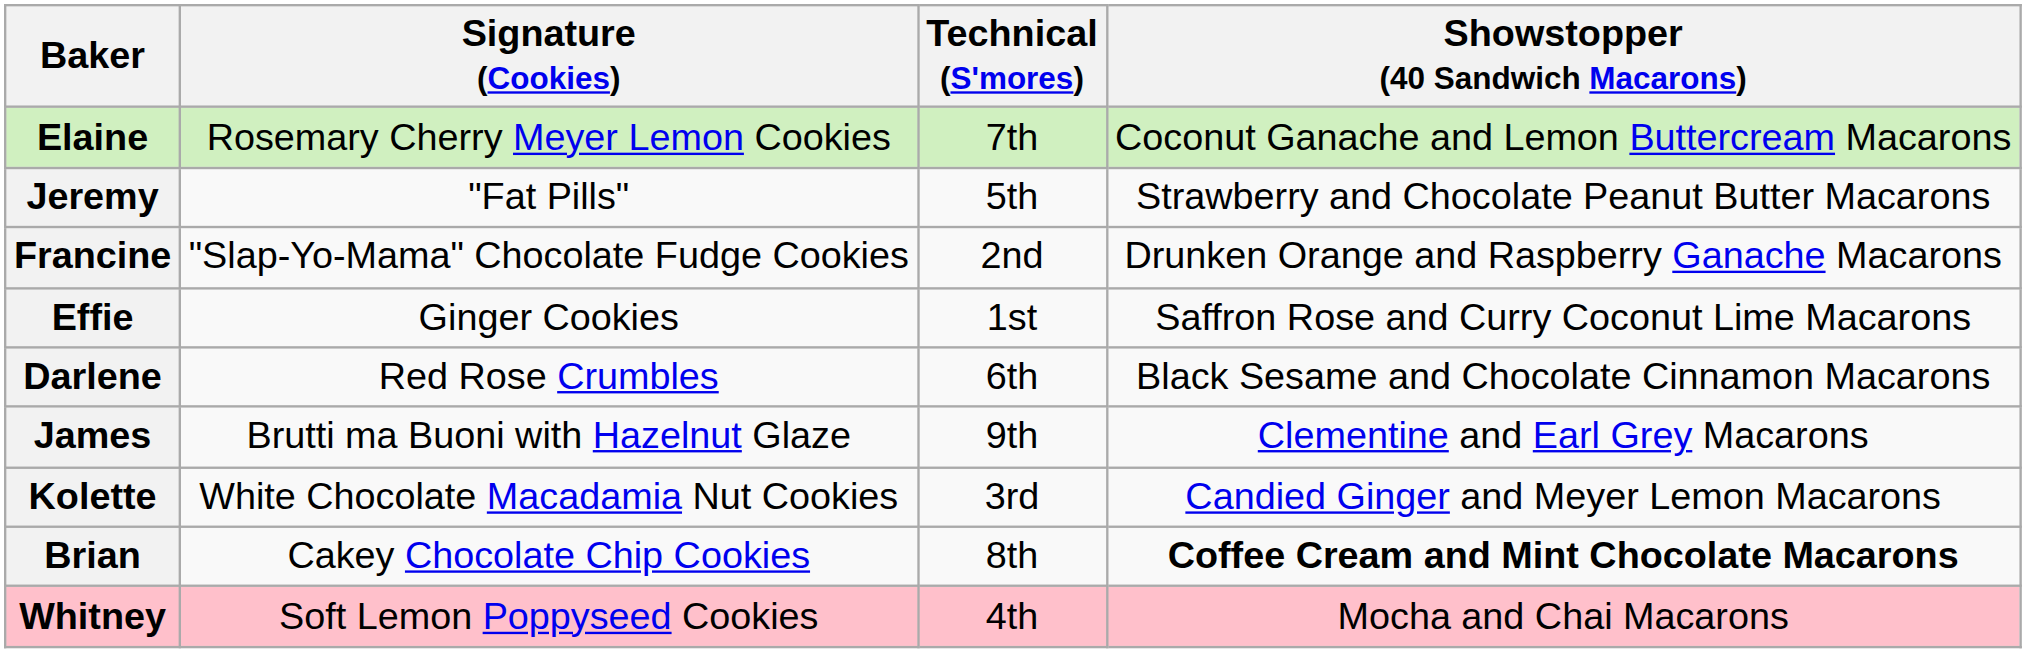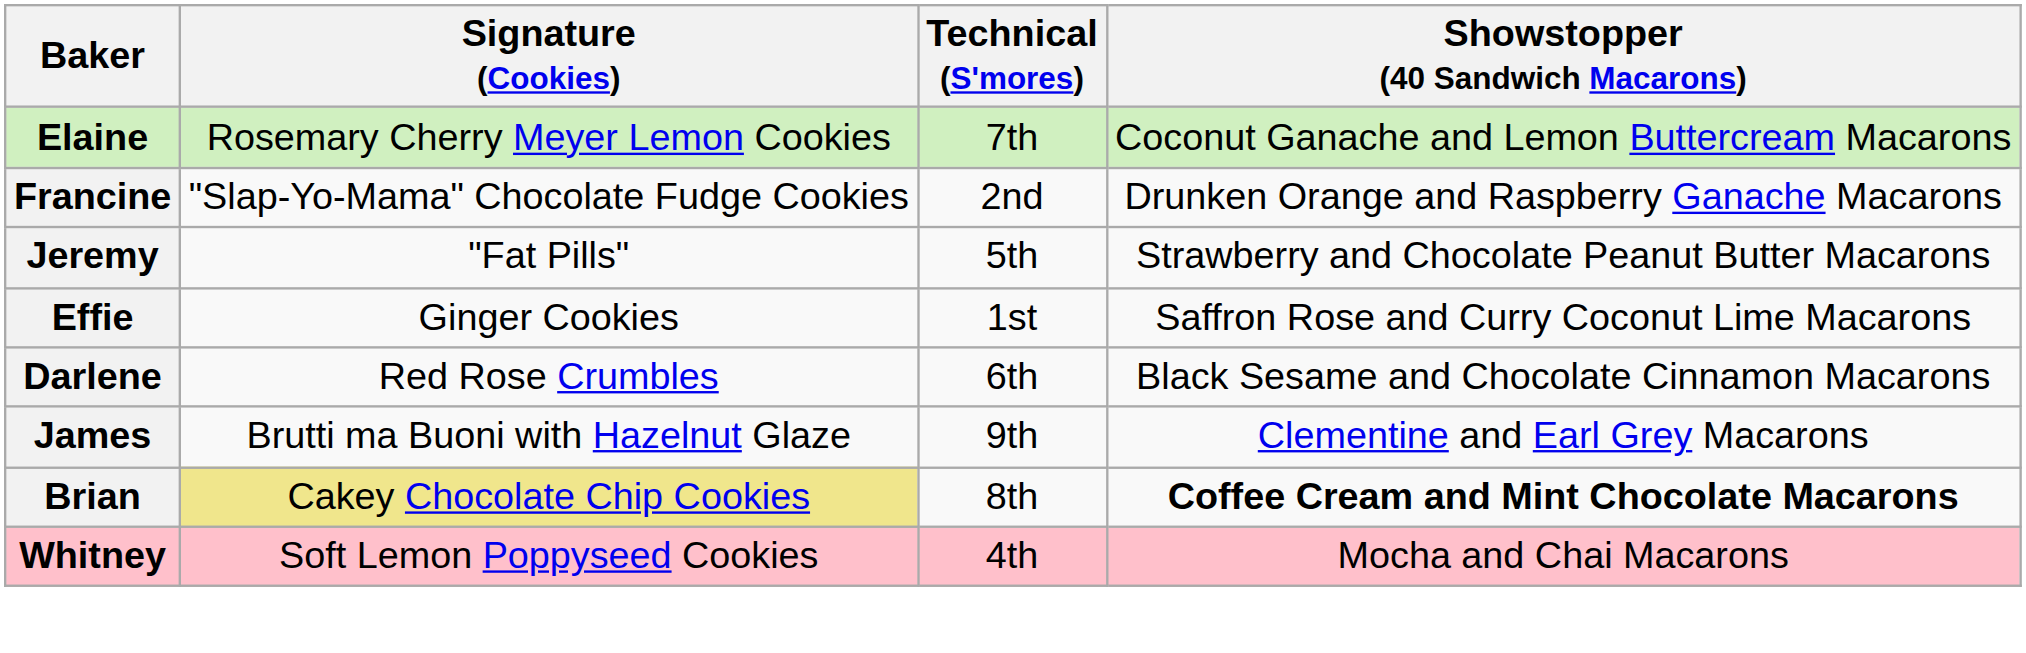 <table class="wikitable sortable" style="text-align:center;">
 <tr>
 <th scope="col">Baker</th>
 <th scope="col" class="unsortable">Signature<br><small>(<a href='#'>Cookies</a>)</small></th>
 <th scope="col">Technical<br><small>(<a href='#'>S'mores</a>)</small></th>
 <th scope="col" class="unsortable">Showstopper<br><small>(40 Sandwich <a href='#'>Macarons</a>)</small></th>
 </tr>
 <tr style="background:#d0f0c0;">
 <th scope="row" style="background:#d0f0c0;">Elaine</th>
 <td>Rosemary Cherry <a href='#'>Meyer Lemon</a> Cookies</td>
 <td>7th</td>
 <td>Coconut Ganache and Lemon <a href='#'>Buttercream</a> Macarons</td>
 </tr>
 <tr>
+<th scope="row">Francine</th>
+<td>"Slap-Yo-Mama" Chocolate Fudge Cookies</td>
+<td>2nd</td>
+<td>Drunken Orange and Raspberry <a href='#'>Ganache</a> Macarons</td>
+</tr>
+<tr>
 <th scope="row">Jeremy</th>
 <td>"Fat Pills"</td>
 <td>5th</td>
 <td>Strawberry and Chocolate Peanut Butter Macarons</td>
-</tr>
-<tr>
-<th scope="row">Francine</th>
-<td>"Slap-Yo-Mama" Chocolate Fudge Cookies</td>
-<td>2nd</td>
-<td>Drunken Orange and Raspberry <a href='#'>Ganache</a> Macarons</td>
 </tr>
 <tr>
 <th scope="row">Effie</th>
 <td>Ginger Cookies</td>
 <td>1st</td>
 <td>Saffron Rose and Curry Coconut Lime Macarons</td>
 </tr>
 <tr>
 <th scope="row">Darlene</th>
 <td>Red Rose <a href='#'>Crumbles</a></td>
 <td>6th</td>
 <td>Black Sesame and Chocolate Cinnamon Macarons</td>
 </tr>
 <tr>
 <th scope="row">James</th>
 <td>Brutti ma Buoni with <a href='#'>Hazelnut</a> Glaze</td>
 <td>9th</td>
 <td><a href='#'>Clementine</a> and <a href='#'>Earl Grey</a> Macarons</td>
 </tr>
 <tr>
-<th scope="row">Kolette</th>
-<td>White Chocolate <a href='#'>Macadamia</a> Nut Cookies</td>
-<td>3rd</td>
-<td><a href='#'>Candied Ginger</a> and Meyer Lemon Macarons</td>
-</tr>
-<tr>
 <th scope="row">Brian</th>
-<td>Cakey <a href='#'>Chocolate Chip Cookies</a></td>
+<td style="background: khaki;">Cakey <a href='#'>Chocolate Chip Cookies</a></td>
 <td>8th</td>
 <td><strong>Coffee Cream and Mint Chocolate Macarons</strong></td>
 </tr>
 <tr style="background:Pink;">
 <th scope="row" style="background:Pink;">Whitney</th>
 <td>Soft Lemon <a href='#'>Poppyseed</a> Cookies</td>
 <td>4th</td>
 <td>Mocha and Chai Macarons</td>
 </tr>
 </table>
